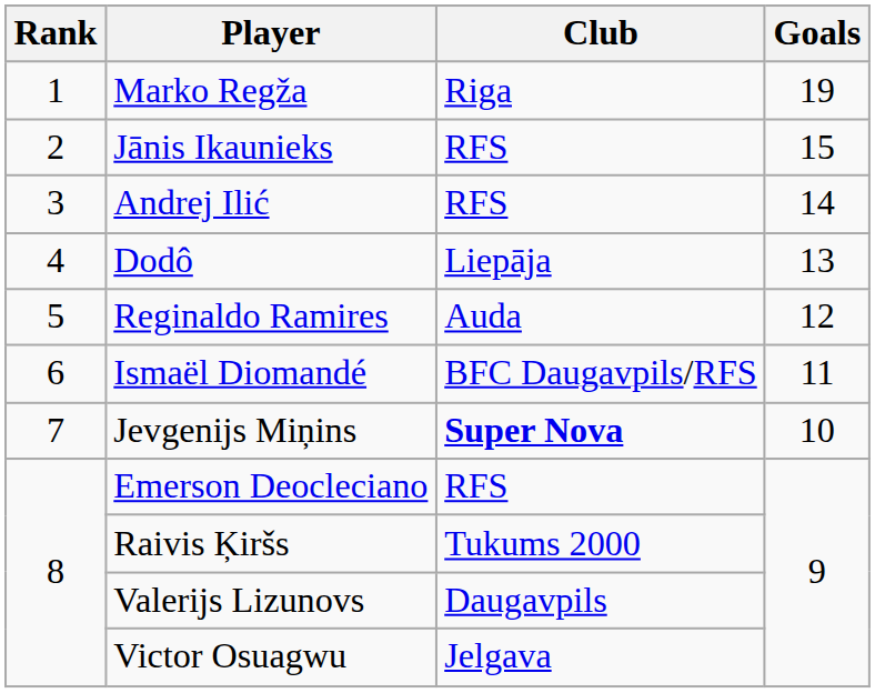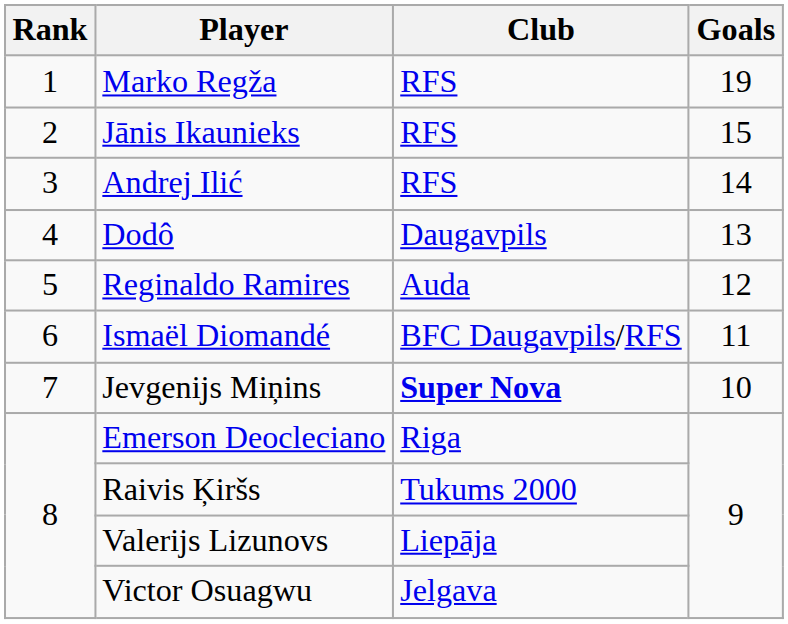 <table class="wikitable" style="text-align:center">
 <tr>
 <th>Rank</th>
 <th>Player</th>
 <th>Club</th>
 <th>Goals</th>
 </tr>
 <tr>
 <td>1</td>
 <td align="left"> <a href='#'>Marko Regža</a></td>
-<td align="left"><a href='#'>Riga</a></td>
+<td align="left"><a href='#'>RFS</a></td>
 <td>19</td>
 </tr>
 <tr>
 <td rowspan="1">2</td>
 <td align="left"> <a href='#'>Jānis Ikaunieks</a></td>
 <td align="left"><a href='#'>RFS</a></td>
 <td rowspan="1">15</td>
 </tr>
 <tr>
 <td rowspan="1">3</td>
 <td align="left"> <a href='#'>Andrej Ilić</a></td>
 <td align="left"><a href='#'>RFS</a></td>
 <td rowspan="1">14</td>
 </tr>
 <tr>
 <td>4</td>
 <td align="left"> <a href='#'>Dodô</a></td>
-<td align="left"><a href='#'>Liepāja</a></td>
+<td align="left"><a href='#'>Daugavpils</a></td>
 <td>13</td>
 </tr>
 <tr>
 <td>5</td>
 <td align="left"> <a href='#'>Reginaldo Ramires</a></td>
 <td align="left"><a href='#'>Auda</a></td>
 <td>12</td>
 </tr>
 <tr>
 <td>6</td>
 <td align="left"> <a href='#'>Ismaël Diomandé</a></td>
 <td align="left"><a href='#'>BFC Daugavpils</a>/<a href='#'>RFS</a></td>
 <td>11</td>
 </tr>
 <tr>
 <td>7</td>
 <td align="left"> Jevgenijs Miņins</td>
 <td align="left"><strong><a href='#'>Super Nova</a></strong></td>
 <td>10</td>
 </tr>
 <tr>
 <td rowspan="4">8</td>
 <td align="left"> <a href='#'>Emerson Deocleciano</a></td>
-<td align="left"><a href='#'>RFS</a></td>
+<td align="left"><a href='#'>Riga</a></td>
 <td rowspan="4">9</td>
 </tr>
 <tr>
 <td align="left"> Raivis Ķiršs</td>
 <td align="left"><a href='#'>Tukums 2000</a></td>
 </tr>
 <tr>
 <td align="left"> Valerijs Lizunovs</td>
-<td align="left"><a href='#'>Daugavpils</a></td>
+<td align="left"><a href='#'>Liepāja</a></td>
 </tr>
 <tr>
 <td align="left"> Victor Osuagwu</td>
 <td align="left"><a href='#'>Jelgava</a></td>
 </tr>
 </table>
